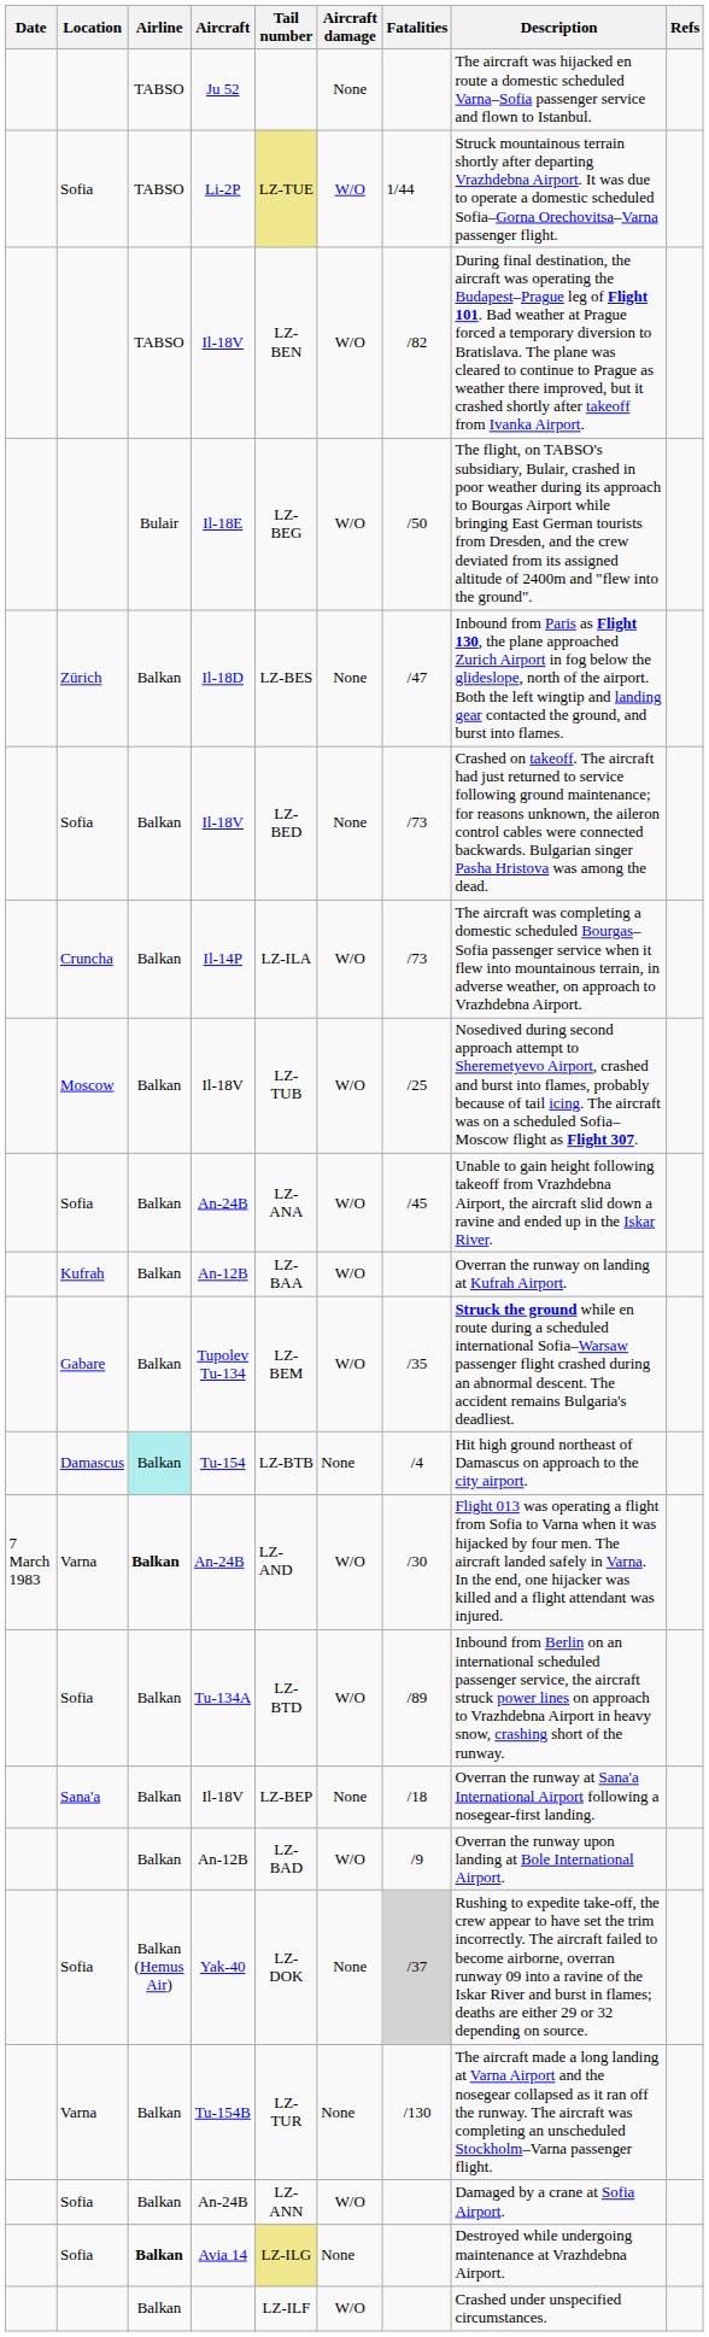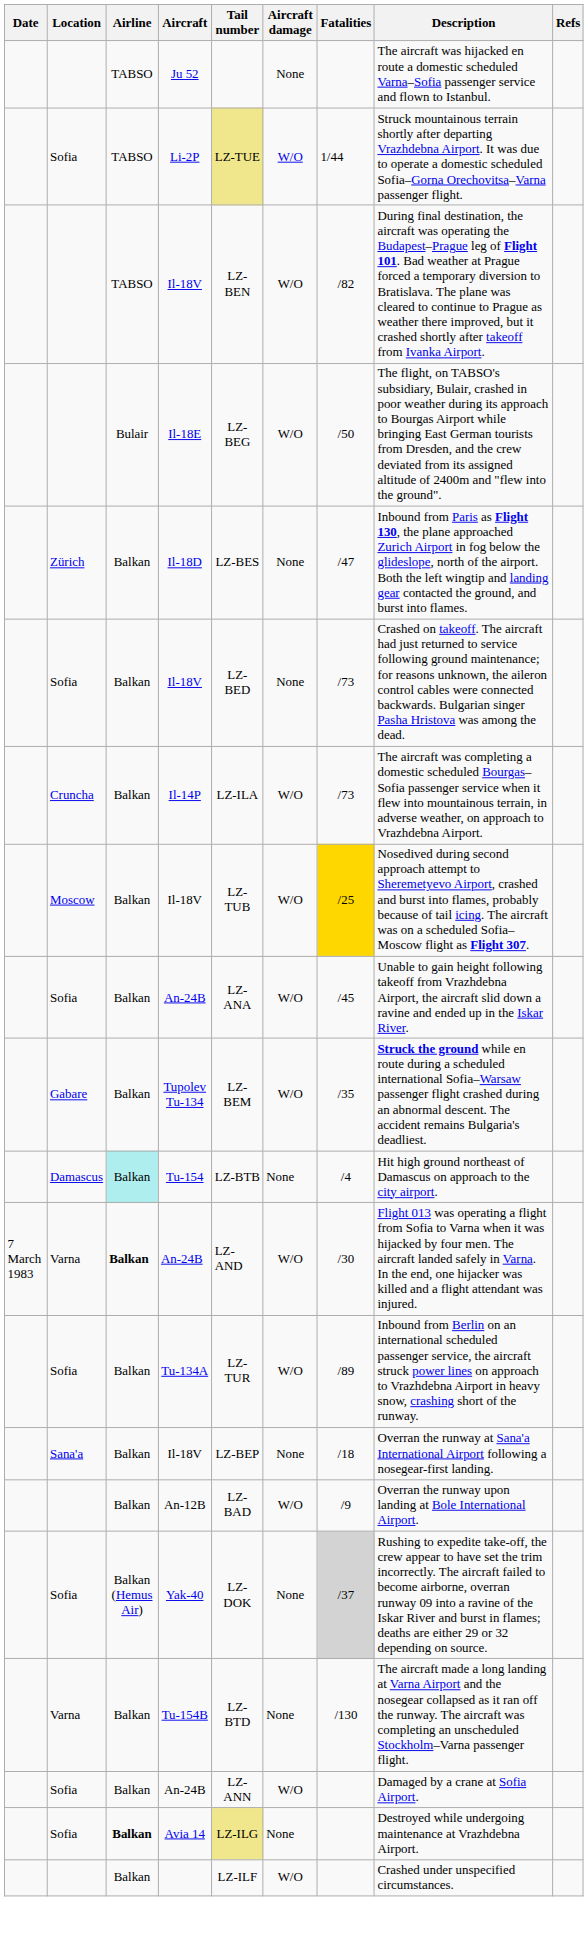 <table class="wikitable sortable toccolours" border="1" cellpadding="3" style="border-collapse:collapse; font-size: 85%">
 <tr>
 <th>Date</th>
 <th>Location</th>
 <th>Airline</th>
 <th>Aircraft</th>
 <th>Tail number</th>
 <th>Aircraft damage</th>
 <th>Fatalities</th>
 <th class="unsortable">Description</th>
 <th class="unsortable">Refs</th>
 </tr>
 <tr>
 <td align=center></td>
 <td></td>
 <td align=center>TABSO</td>
 <td align=center><a href='#'>Ju 52</a></td>
 <td></td>
 <td align=center>None</td>
 <td align=center></td>
 <td>The aircraft was hijacked en route a domestic scheduled <a href='#'>Varna</a>–<a href='#'>Sofia</a> passenger service and flown to Istanbul.</td>
 <td align=center></td>
 </tr>
 <tr>
 <td align=center></td>
 <td>Sofia</td>
 <td align=center>TABSO</td>
 <td align=center><a href='#'>Li-2P</a></td>
 <td align=center style="background: khaki;">LZ-TUE</td>
 <td align=center><a href='#'>W/O</a></td>
 <td>1/44</td>
 <td>Struck mountainous terrain shortly after departing <a href='#'>Vrazhdebna Airport</a>. It was due to operate a domestic scheduled Sofia–<a href='#'>Gorna Orechovitsa</a>–<a href='#'>Varna</a> passenger flight.</td>
 <td align=center></td>
 </tr>
 <tr>
 <td align=center></td>
 <td></td>
 <td align=center>TABSO</td>
 <td align=center><a href='#'>Il-18V</a></td>
 <td align=center>LZ-BEN</td>
 <td align=center>W/O</td>
 <td align=center>/82</td>
 <td>During final destination, the aircraft was operating the <a href='#'>Budapest</a>–<a href='#'>Prague</a> leg of <strong><a href='#'>Flight 101</a></strong>. Bad weather at Prague forced a temporary diversion to Bratislava. The plane was cleared to continue to Prague as weather there improved, but it crashed shortly after <a href='#'>takeoff</a> from <a href='#'>Ivanka Airport</a>.</td>
 <td align=center></td>
 </tr>
 <tr>
 <td align=center></td>
 <td></td>
 <td align=center>Bulair</td>
 <td align=center><a href='#'>Il-18E</a></td>
 <td align=center>LZ-BEG</td>
 <td align=center>W/O</td>
 <td align=center>/50</td>
 <td>The flight, on TABSO's subsidiary, Bulair, crashed in poor weather during its approach to Bourgas Airport while bringing East German tourists from Dresden, and the crew deviated from its assigned altitude of 2400m and "flew into the ground".</td>
 <td align=center></td>
 </tr>
 <tr>
 <td align=center></td>
 <td><a href='#'>Zürich</a></td>
 <td align=center>Balkan</td>
 <td align=center><a href='#'>Il-18D</a></td>
 <td align=center>LZ-BES</td>
 <td align=center>None</td>
 <td align=center>/47</td>
 <td>Inbound from <a href='#'>Paris</a> as <strong><a href='#'>Flight 130</a></strong>, the plane approached <a href='#'>Zurich Airport</a> in fog below the <a href='#'>glideslope</a>,  north of the airport. Both the left wingtip and <a href='#'>landing gear</a> contacted the ground, and burst into flames.</td>
 <td align=center></td>
 </tr>
 <tr>
 <td align=center></td>
 <td>Sofia</td>
 <td align=center>Balkan</td>
 <td align=center><a href='#'>Il-18V</a></td>
 <td align=center>LZ-BED</td>
 <td align=center>None</td>
 <td align=center>/73</td>
 <td>Crashed on <a href='#'>takeoff</a>. The aircraft had just returned to service following ground maintenance; for reasons unknown, the aileron control cables were connected backwards. Bulgarian singer <a href='#'>Pasha Hristova</a> was among the dead.</td>
 <td align=center></td>
 </tr>
 <tr>
 <td align=center></td>
 <td><a href='#'>Cruncha</a></td>
 <td align=center>Balkan</td>
 <td align=center><a href='#'>Il-14P</a></td>
 <td align=center>LZ-ILA</td>
 <td align=center>W/O</td>
 <td align=center>/73</td>
 <td>The aircraft was completing a domestic scheduled <a href='#'>Bourgas</a>–Sofia passenger service when it flew into mountainous terrain, in adverse weather, on approach to Vrazhdebna Airport.</td>
 <td align=center></td>
 </tr>
 <tr>
 <td align=center></td>
 <td><a href='#'>Moscow</a></td>
 <td align=center>Balkan</td>
 <td align=center>Il-18V</td>
 <td align=center>LZ-TUB</td>
 <td align=center>W/O</td>
-<td align=center>/25</td>
+<td align=center style="background: gold;">/25</td>
 <td>Nosedived during second approach attempt to <a href='#'>Sheremetyevo Airport</a>, crashed and burst into flames, probably because of tail <a href='#'>icing</a>. The aircraft was on a scheduled Sofia–Moscow flight as <strong><a href='#'>Flight 307</a></strong>.</td>
 <td align=center></td>
 </tr>
 <tr>
 <td align=center></td>
 <td>Sofia</td>
 <td align=center>Balkan</td>
 <td align=center><a href='#'>An-24B</a></td>
 <td align=center>LZ-ANA</td>
 <td align=center>W/O</td>
 <td align=center>/45</td>
 <td>Unable to gain height following takeoff from Vrazhdebna Airport, the aircraft slid down a ravine and ended up in the <a href='#'>Iskar River</a>.</td>
-<td align=center></td>
-</tr>
-<tr>
-<td align=center></td>
-<td><a href='#'>Kufrah</a></td>
-<td align=center>Balkan</td>
-<td align=center><a href='#'>An-12B</a></td>
-<td align=center>LZ-BAA</td>
-<td align=center>W/O</td>
-<td align=center></td>
-<td>Overran the runway on landing at <a href='#'>Kufrah Airport</a>.</td>
 <td align=center></td>
 </tr>
 <tr>
 <td align=center></td>
 <td><a href='#'>Gabare</a></td>
 <td align=center>Balkan</td>
 <td align=center><a href='#'>Tupolev Tu-134</a></td>
 <td align=center>LZ-BEM</td>
 <td align=center>W/O</td>
 <td align=center>/35</td>
 <td><strong><a href='#'>Struck the ground</a></strong> while en route during a scheduled international Sofia–<a href='#'>Warsaw</a> passenger flight crashed during an abnormal descent. The accident remains Bulgaria's deadliest.</td>
 <td align=center></td>
 </tr>
 <tr>
 <td align=center></td>
 <td><a href='#'>Damascus</a></td>
 <td align=center style="background: paleturquoise;">Balkan</td>
 <td align=center><a href='#'>Tu-154</a></td>
 <td align=center>LZ-BTB</td>
 <td>None</td>
 <td align=center>/4</td>
 <td>Hit high ground  northeast of Damascus on approach to the <a href='#'>city airport</a>.</td>
 <td align=center></td>
 </tr>
 <tr>
 <td>7 March 1983</td>
 <td>Varna</td>
 <td><strong>Balkan</strong></td>
 <td><a href='#'>An-24B</a></td>
 <td>LZ-AND</td>
 <td align=center>W/O</td>
 <td align=center>/30</td>
 <td><a href='#'>Flight 013</a> was operating a flight from Sofia to Varna when it was hijacked by four men. The aircraft landed safely in <a href='#'>Varna</a>. In the end, one hijacker was killed and a flight attendant was injured.</td>
 <td></td>
 </tr>
 <tr>
 <td align=center></td>
 <td>Sofia</td>
 <td align=center>Balkan</td>
 <td align=center><a href='#'>Tu-134A</a></td>
-<td align=center>LZ-BTD</td>
+<td align=center>LZ-TUR</td>
 <td align=center>W/O</td>
 <td align=center>/89</td>
 <td>Inbound from <a href='#'>Berlin</a> on an international scheduled passenger service, the aircraft struck <a href='#'>power lines</a> on approach to Vrazhdebna Airport in heavy snow, <a href='#'>crashing</a>  short of the runway.</td>
 <td align=center></td>
 </tr>
 <tr>
 <td align=center></td>
 <td><a href='#'>Sana'a</a></td>
 <td align=center>Balkan</td>
 <td align=center>Il-18V</td>
 <td align=center>LZ-BEP</td>
 <td align=center>None</td>
 <td align=center>/18</td>
 <td>Overran the runway at <a href='#'>Sana'a International Airport</a> following a nosegear-first landing.</td>
 <td align=center></td>
 </tr>
 <tr>
 <td align=center></td>
 <td></td>
 <td align=center>Balkan</td>
 <td align=center>An-12B</td>
 <td align=center>LZ-BAD</td>
 <td align=center>W/O</td>
 <td align=center>/9</td>
 <td>Overran the runway upon landing at <a href='#'>Bole International Airport</a>.</td>
 <td align=center></td>
 </tr>
 <tr>
 <td align=center></td>
 <td>Sofia</td>
 <td align=center>Balkan (<a href='#'>Hemus Air</a>)</td>
 <td align=center><a href='#'>Yak-40</a></td>
 <td align=center>LZ-DOK</td>
 <td align=center>None</td>
 <td align=center style="background: lightgrey;">/37</td>
 <td>Rushing to expedite take-off, the crew appear to have set the trim incorrectly. The aircraft failed to become airborne, overran runway 09 into a ravine of the Iskar River and burst in flames; deaths are either 29 or 32 depending on source.</td>
 <td align=center></td>
 </tr>
 <tr>
 <td align=center></td>
 <td>Varna</td>
 <td align=center>Balkan</td>
 <td align=center><a href='#'>Tu-154B</a></td>
-<td align=center>LZ-TUR</td>
+<td align=center>LZ-BTD</td>
 <td>None</td>
 <td align=center>/130</td>
 <td>The aircraft made a long landing at <a href='#'>Varna Airport</a> and the nosegear collapsed as it ran off the runway. The aircraft was completing an unscheduled <a href='#'>Stockholm</a>–Varna passenger flight.</td>
 <td align=center></td>
 </tr>
 <tr>
 <td align=center></td>
 <td>Sofia</td>
 <td align=center>Balkan</td>
 <td align=center>An-24B</td>
 <td align=center>LZ-ANN</td>
 <td align=center>W/O</td>
 <td align=center></td>
 <td>Damaged by a crane at <a href='#'>Sofia Airport</a>.</td>
 <td align=center></td>
 </tr>
 <tr>
 <td></td>
 <td>Sofia</td>
 <td align=center><strong>Balkan</strong></td>
 <td align=center><a href='#'>Avia 14</a></td>
 <td align=center style="background: khaki;">LZ-ILG</td>
 <td>None</td>
 <td align=center></td>
 <td>Destroyed while undergoing maintenance at Vrazhdebna Airport.</td>
 <td align=center></td>
 </tr>
 <tr>
 <td></td>
 <td></td>
 <td align=center>Balkan</td>
 <td align=center></td>
 <td align=center>LZ-ILF</td>
 <td align=center>W/O</td>
 <td></td>
 <td>Crashed under unspecified circumstances.</td>
 <td align=center></td>
 </tr>
 </table>
